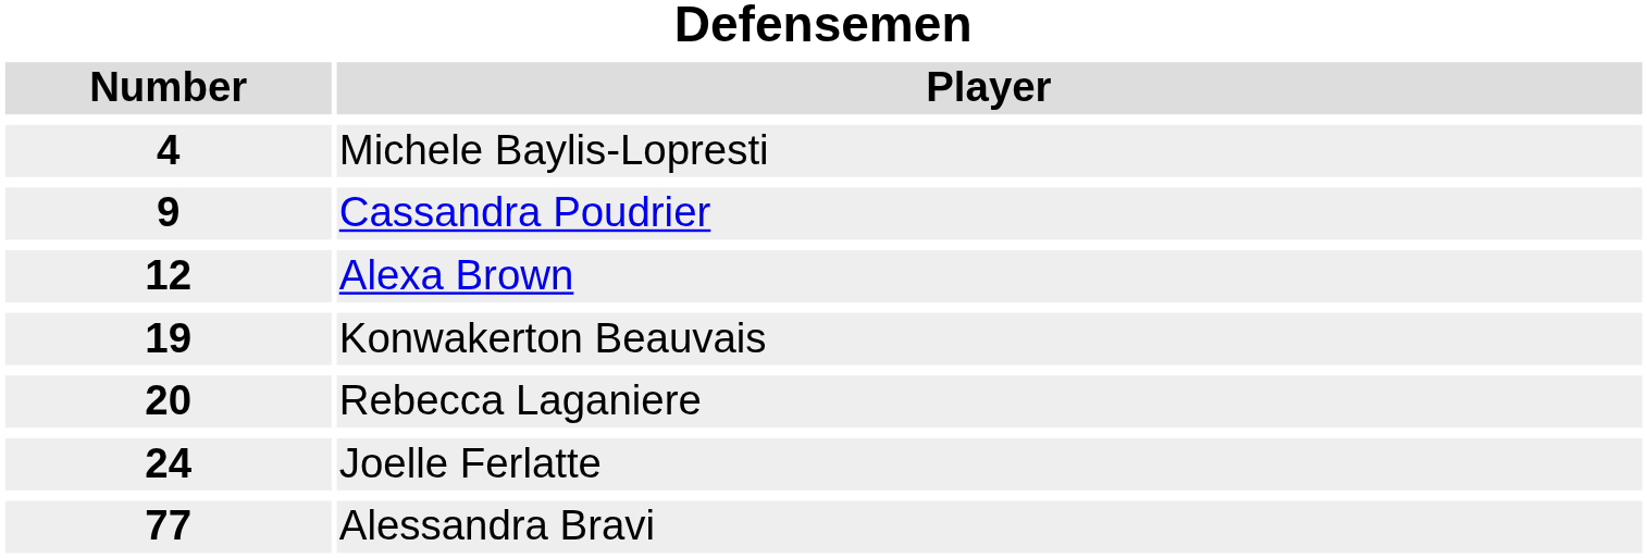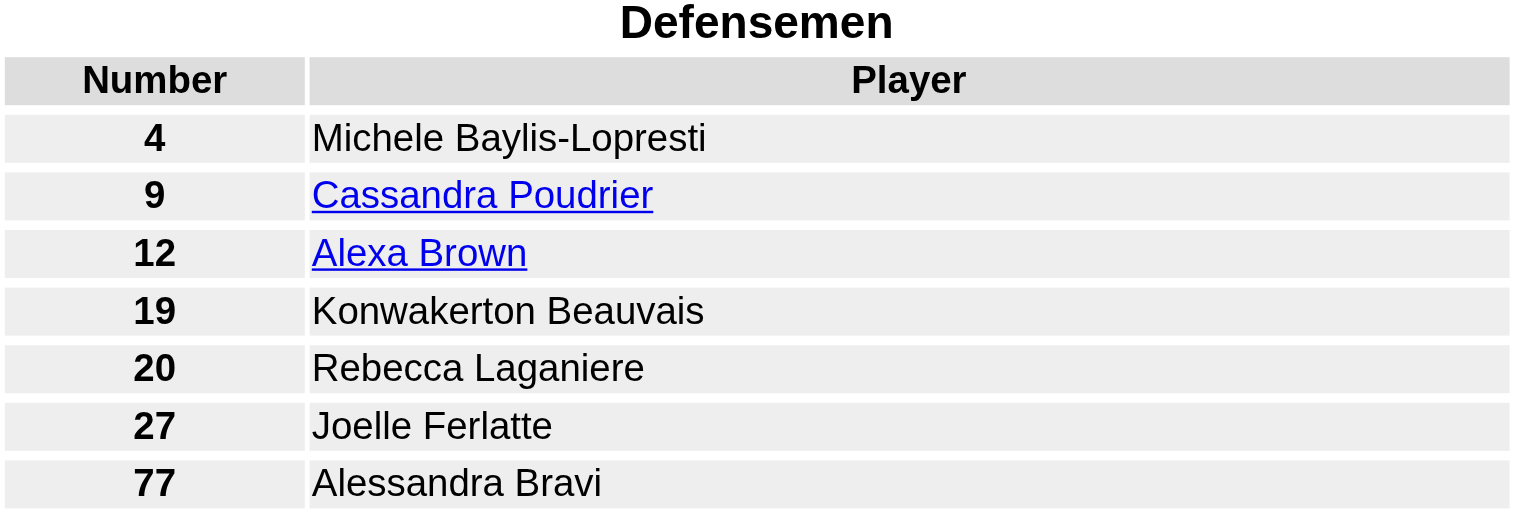 <table>
 <tr>
 <th colspan=4><big>Defensemen</big></th>
 </tr>
 <tr bgcolor="#dddddd">
 <th width=10%>Number</th>
 <th width=40%>Player</th>
 </tr>
 <tr>
 </tr>
 <tr bgcolor="#eeeeee">
 <td align=center><strong>4</strong></td>
 <td>Michele Baylis-Lopresti</td>
 </tr>
 <tr>
 </tr>
 <tr bgcolor="#eeeeee">
 <td align=center><strong>9</strong></td>
 <td><a href='#'>Cassandra Poudrier</a></td>
 </tr>
 <tr>
 </tr>
 <tr bgcolor="#eeeeee">
 <td align=center><strong>12</strong></td>
 <td><a href='#'>Alexa Brown</a></td>
 </tr>
 <tr>
 </tr>
 <tr bgcolor="#eeeeee">
 <td align=center><strong>19</strong></td>
 <td>Konwakerton Beauvais</td>
 </tr>
 <tr>
 </tr>
 <tr bgcolor="#eeeeee">
 <td align=center><strong>20</strong></td>
 <td>Rebecca Laganiere</td>
 </tr>
 <tr>
 </tr>
 <tr bgcolor="#eeeeee">
-<td align=center><strong>24</strong></td>
+<td align=center><strong>27</strong></td>
 <td>Joelle Ferlatte</td>
 </tr>
 <tr>
 </tr>
 <tr bgcolor="#eeeeee">
 <td align=center><strong>77</strong></td>
 <td>Alessandra Bravi</td>
 </tr>
 <tr>
 </tr>
 </table>
